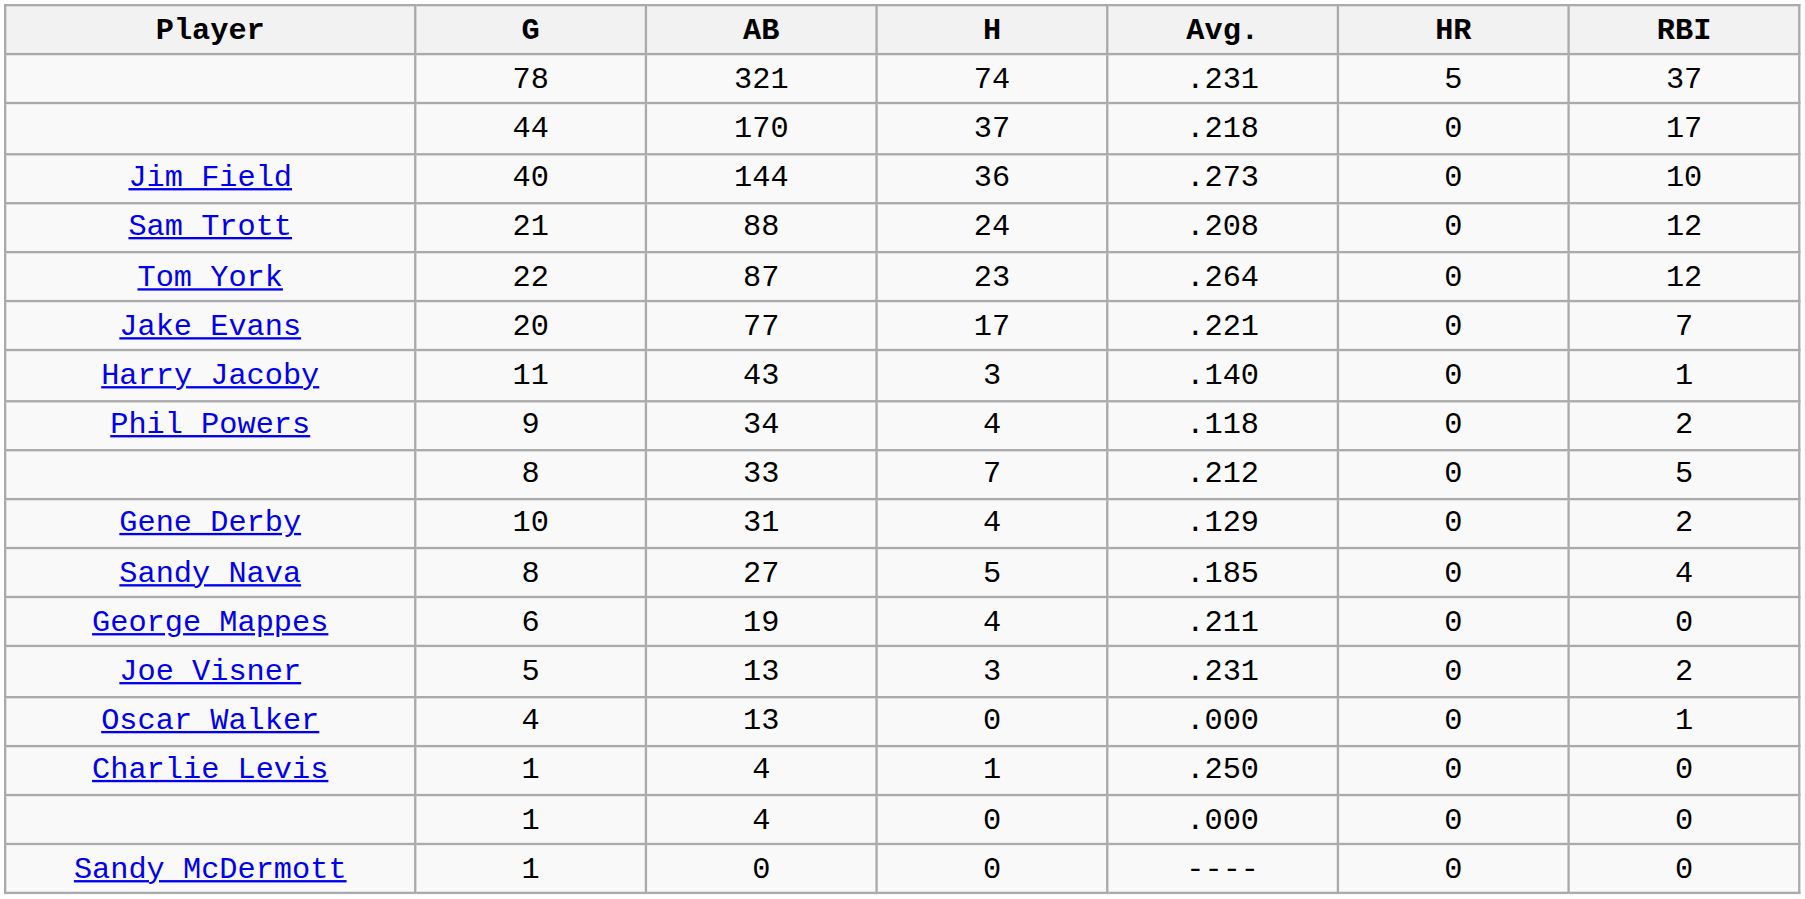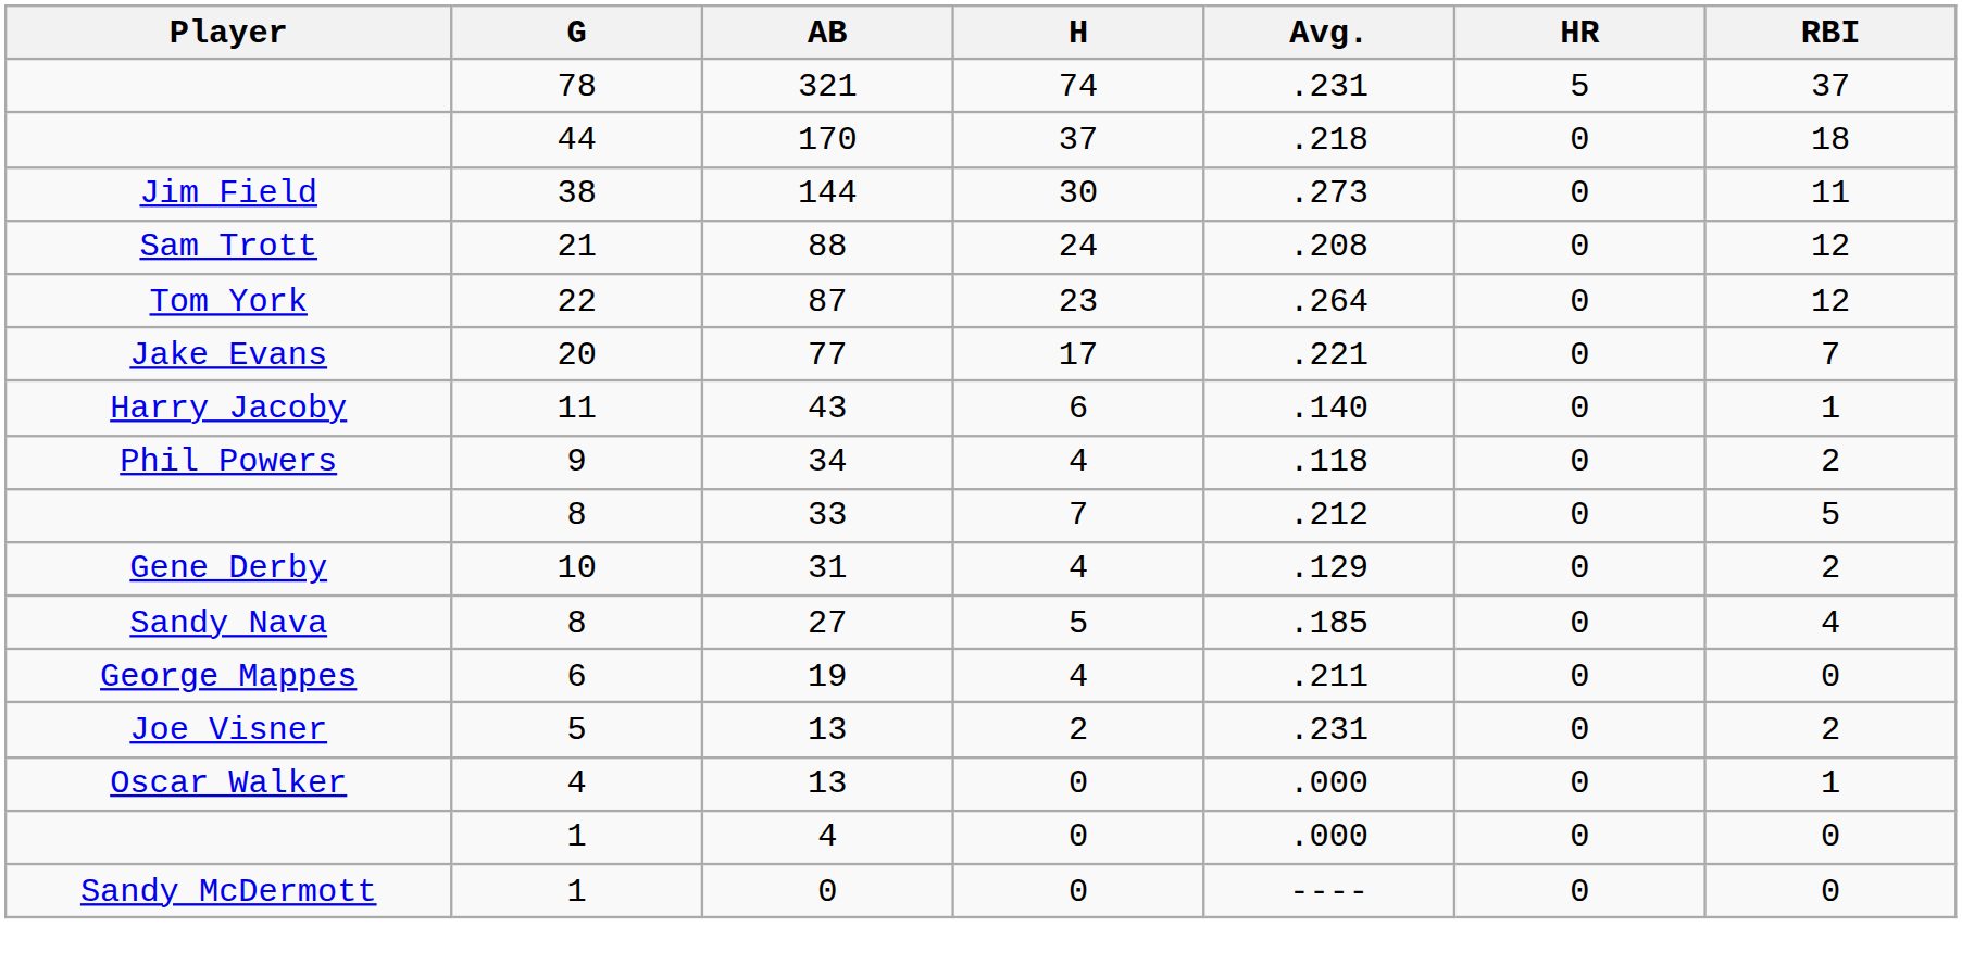 <table class="wikitable sortable">
 <tr>
 <th bgcolor="#DDDDFF" width="16%">Player</th>
 <th bgcolor="#DDDDFF" width="9%">G</th>
 <th bgcolor="#DDDDFF" width="9%">AB</th>
 <th bgcolor="#DDDDFF" width="9%">H</th>
 <th bgcolor="#DDDDFF" width="9%">Avg.</th>
 <th bgcolor="#DDDDFF" width="9%">HR</th>
 <th bgcolor="#DDDDFF" width="9%">RBI</th>
 </tr>
 <tr align="center">
 <td></td>
 <td>78</td>
 <td>321</td>
 <td>74</td>
 <td>.231</td>
 <td>5</td>
 <td>37</td>
 </tr>
 <tr align="center">
 <td></td>
 <td>44</td>
 <td>170</td>
 <td>37</td>
 <td>.218</td>
 <td>0</td>
-<td>17</td>
+<td>18</td>
 </tr>
 <tr align="center">
 <td><a href='#'>Jim Field</a></td>
-<td>40</td>
+<td>38</td>
 <td>144</td>
-<td>36</td>
+<td>30</td>
 <td>.273</td>
 <td>0</td>
-<td>10</td>
+<td>11</td>
 </tr>
 <tr align=center>
 <td><a href='#'>Sam Trott</a></td>
 <td>21</td>
 <td>88</td>
 <td>24</td>
 <td>.208</td>
 <td>0</td>
 <td>12</td>
 </tr>
 <tr align=center>
 <td><a href='#'>Tom York</a></td>
 <td>22</td>
 <td>87</td>
 <td>23</td>
 <td>.264</td>
 <td>0</td>
 <td>12</td>
 </tr>
 <tr align=center>
 <td><a href='#'>Jake Evans</a></td>
 <td>20</td>
 <td>77</td>
 <td>17</td>
 <td>.221</td>
 <td>0</td>
 <td>7</td>
 </tr>
 <tr align=center>
 <td><a href='#'>Harry Jacoby</a></td>
 <td>11</td>
 <td>43</td>
-<td>3</td>
+<td>6</td>
 <td>.140</td>
 <td>0</td>
 <td>1</td>
 </tr>
 <tr align=center>
 <td><a href='#'>Phil Powers</a></td>
 <td>9</td>
 <td>34</td>
 <td>4</td>
 <td>.118</td>
 <td>0</td>
 <td>2</td>
 </tr>
 <tr align=center>
 <td></td>
 <td>8</td>
 <td>33</td>
 <td>7</td>
 <td>.212</td>
 <td>0</td>
 <td>5</td>
 </tr>
 <tr align="center">
 <td><a href='#'>Gene Derby</a></td>
 <td>10</td>
 <td>31</td>
 <td>4</td>
 <td>.129</td>
 <td>0</td>
 <td>2</td>
 </tr>
 <tr align=center>
 <td><a href='#'>Sandy Nava</a></td>
 <td>8</td>
 <td>27</td>
 <td>5</td>
 <td>.185</td>
 <td>0</td>
 <td>4</td>
 </tr>
 <tr align="center">
 <td><a href='#'>George Mappes</a></td>
 <td>6</td>
 <td>19</td>
 <td>4</td>
 <td>.211</td>
 <td>0</td>
 <td>0</td>
 </tr>
 <tr align=center>
 <td><a href='#'>Joe Visner</a></td>
 <td>5</td>
 <td>13</td>
-<td>3</td>
+<td>2</td>
 <td>.231</td>
 <td>0</td>
 <td>2</td>
 </tr>
 <tr align=center>
 <td><a href='#'>Oscar Walker</a></td>
 <td>4</td>
 <td>13</td>
 <td>0</td>
 <td>.000</td>
 <td>0</td>
 <td>1</td>
-</tr>
-<tr align=center>
-<td><a href='#'>Charlie Levis</a></td>
-<td>1</td>
-<td>4</td>
-<td>1</td>
-<td>.250</td>
-<td>0</td>
-<td>0</td>
 </tr>
 <tr align=center>
 <td></td>
 <td>1</td>
 <td>4</td>
 <td>0</td>
 <td>.000</td>
 <td>0</td>
 <td>0</td>
 </tr>
 <tr align="center">
 <td><a href='#'>Sandy McDermott</a></td>
 <td>1</td>
 <td>0</td>
 <td>0</td>
 <td>----</td>
 <td>0</td>
 <td>0</td>
 </tr>
 </table>
